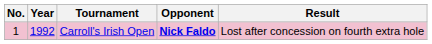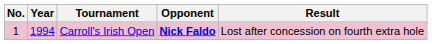 <table class="wikitable" style="font-size:95%;">
 <tr>
 <th>No.</th>
 <th>Year</th>
 <th>Tournament</th>
 <th>Opponent</th>
 <th>Result</th>
 </tr>
 <tr style="background:#F2C1D1;">
 <td align=center>1</td>
-<td><a href='#'>1992</a></td>
+<td><a href='#'>1994</a></td>
 <td><a href='#'>Carroll's Irish Open</a></td>
 <td><strong> <a href='#'>Nick Faldo</a></strong></td>
 <td>Lost after concession on fourth extra hole</td>
 </tr>
 </table>
